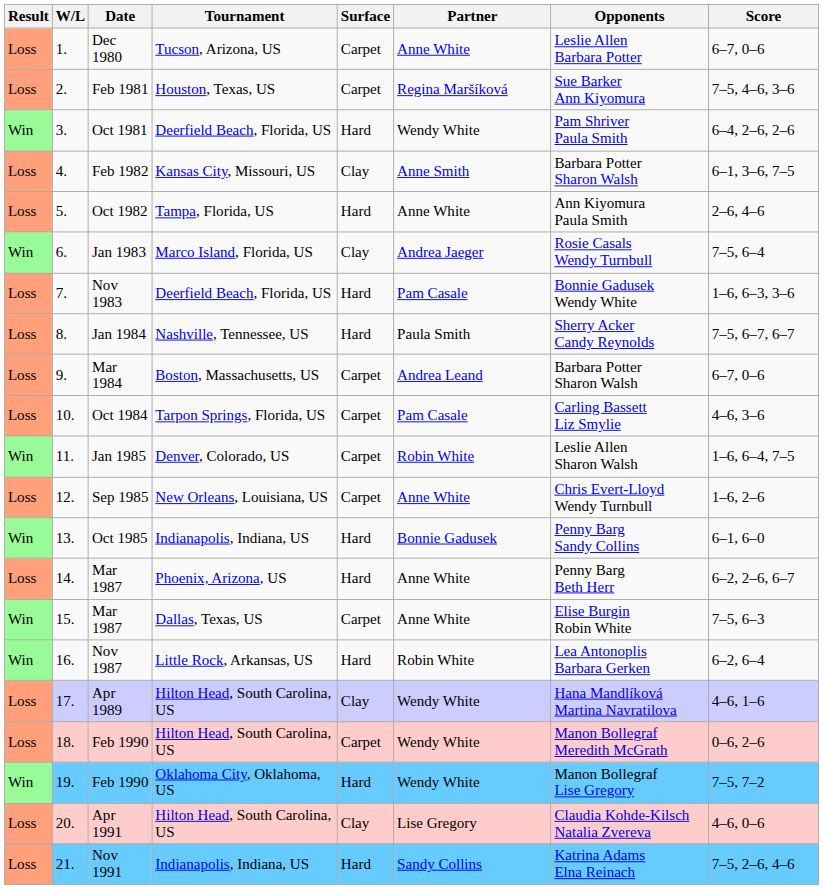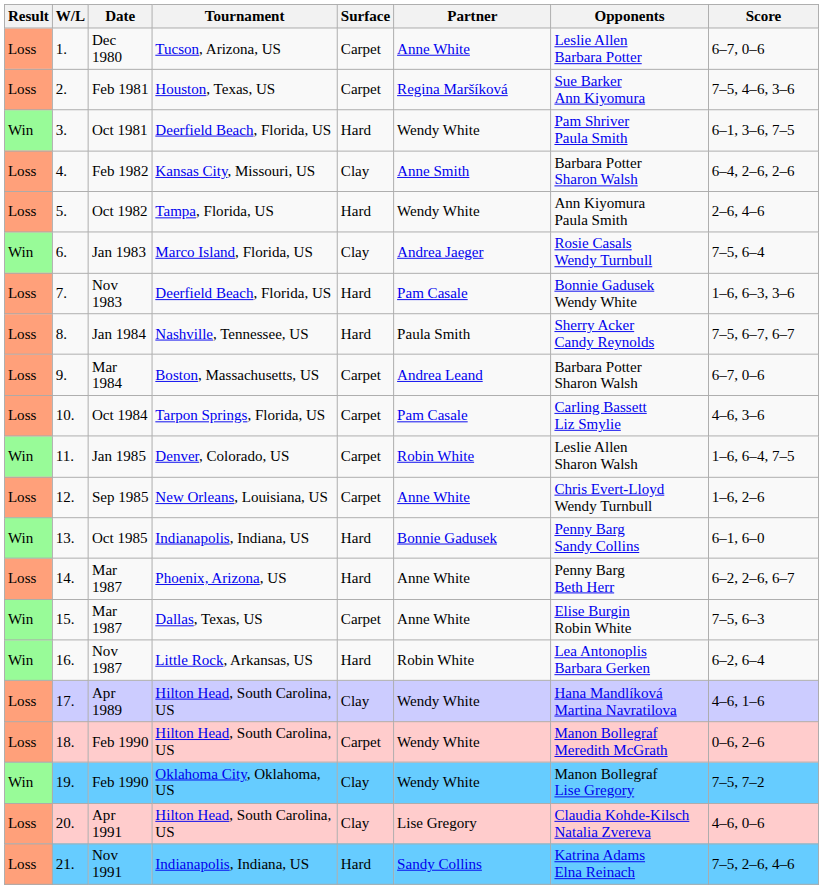 <table class="sortable wikitable">
 <tr>
 <th style="width:40px">Result</th>
 <th style="width:30px" class="unsortable">W/L</th>
 <th style="width:60px">Date</th>
 <th style="width:190px">Tournament</th>
 <th style="width:50px">Surface</th>
 <th style="width:160px">Partner</th>
 <th style="width:160px">Opponents</th>
 <th style="width:110px" class="unsortable">Score</th>
 </tr>
 <tr>
 <td style="background:#ffa07a;">Loss</td>
 <td>1.</td>
 <td>Dec 1980</td>
 <td><a href='#'>Tucson</a>, Arizona, US</td>
 <td>Carpet</td>
 <td> <a href='#'>Anne White</a></td>
 <td> <a href='#'>Leslie Allen</a> <br>  <a href='#'>Barbara Potter</a></td>
 <td>6–7, 0–6</td>
 </tr>
 <tr>
 <td style="background:#ffa07a;">Loss</td>
 <td>2.</td>
 <td>Feb 1981</td>
 <td><a href='#'>Houston</a>, Texas, US</td>
 <td>Carpet</td>
 <td> <a href='#'>Regina Maršíková</a></td>
 <td> <a href='#'>Sue Barker</a> <br>  <a href='#'>Ann Kiyomura</a></td>
 <td>7–5, 4–6, 3–6</td>
 </tr>
 <tr>
 <td style="background:#98fb98;">Win</td>
 <td>3.</td>
 <td>Oct 1981</td>
 <td><a href='#'>Deerfield Beach</a>, Florida, US</td>
 <td>Hard</td>
 <td> Wendy White</td>
 <td> <a href='#'>Pam Shriver</a> <br>  <a href='#'>Paula Smith</a></td>
-<td>6–4, 2–6, 2–6</td>
+<td>6–1, 3–6, 7–5</td>
 </tr>
 <tr>
 <td style="background:#ffa07a;">Loss</td>
 <td>4.</td>
 <td>Feb 1982</td>
 <td><a href='#'>Kansas City</a>, Missouri, US</td>
 <td>Clay</td>
 <td> <a href='#'>Anne Smith</a></td>
 <td> Barbara Potter <br>  <a href='#'>Sharon Walsh</a></td>
-<td>6–1, 3–6, 7–5</td>
+<td>6–4, 2–6, 2–6</td>
 </tr>
 <tr>
 <td style="background:#ffa07a;">Loss</td>
 <td>5.</td>
 <td>Oct 1982</td>
 <td><a href='#'>Tampa</a>, Florida, US</td>
 <td>Hard</td>
-<td> Anne White</td>
+<td> Wendy White</td>
 <td> Ann Kiyomura <br>  Paula Smith</td>
 <td>2–6, 4–6</td>
 </tr>
 <tr>
 <td style="background:#98fb98;">Win</td>
 <td>6.</td>
 <td>Jan 1983</td>
 <td><a href='#'>Marco Island</a>, Florida, US</td>
 <td>Clay</td>
 <td> <a href='#'>Andrea Jaeger</a></td>
 <td> <a href='#'>Rosie Casals</a> <br>  <a href='#'>Wendy Turnbull</a></td>
 <td>7–5, 6–4</td>
 </tr>
 <tr>
 <td style="background:#ffa07a;">Loss</td>
 <td>7.</td>
 <td>Nov 1983</td>
 <td><a href='#'>Deerfield Beach</a>, Florida, US</td>
 <td>Hard</td>
 <td> <a href='#'>Pam Casale</a></td>
 <td> <a href='#'>Bonnie Gadusek</a> <br>  Wendy White</td>
 <td>1–6, 6–3, 3–6</td>
 </tr>
 <tr>
 <td style="background:#ffa07a;">Loss</td>
 <td>8.</td>
 <td>Jan 1984</td>
 <td><a href='#'>Nashville</a>, Tennessee, US</td>
 <td>Hard</td>
 <td> Paula Smith</td>
 <td> <a href='#'>Sherry Acker</a> <br>  <a href='#'>Candy Reynolds</a></td>
 <td>7–5, 6–7, 6–7</td>
 </tr>
 <tr>
 <td style="background:#ffa07a;">Loss</td>
 <td>9.</td>
 <td>Mar 1984</td>
 <td><a href='#'>Boston</a>, Massachusetts, US</td>
 <td>Carpet</td>
 <td> <a href='#'>Andrea Leand</a></td>
 <td> Barbara Potter <br>  Sharon Walsh</td>
 <td>6–7, 0–6</td>
 </tr>
 <tr>
 <td style="background:#ffa07a;">Loss</td>
 <td>10.</td>
 <td>Oct 1984</td>
 <td><a href='#'>Tarpon Springs</a>, Florida, US</td>
 <td>Carpet</td>
 <td> <a href='#'>Pam Casale</a></td>
 <td> <a href='#'>Carling Bassett</a> <br>  <a href='#'>Liz Smylie</a></td>
 <td>4–6, 3–6</td>
 </tr>
 <tr>
 <td style="background:#98fb98;">Win</td>
 <td>11.</td>
 <td>Jan 1985</td>
 <td><a href='#'>Denver</a>, Colorado, US</td>
 <td>Carpet</td>
 <td> <a href='#'>Robin White</a></td>
 <td> Leslie Allen <br>  Sharon Walsh</td>
 <td>1–6, 6–4, 7–5</td>
 </tr>
 <tr>
 <td style="background:#ffa07a;">Loss</td>
 <td>12.</td>
 <td>Sep 1985</td>
 <td><a href='#'>New Orleans</a>, Louisiana, US</td>
 <td>Carpet</td>
 <td> <a href='#'>Anne White</a></td>
 <td> <a href='#'>Chris Evert-Lloyd</a> <br>  Wendy Turnbull</td>
 <td>1–6, 2–6</td>
 </tr>
 <tr>
 <td style="background:#98fb98;">Win</td>
 <td>13.</td>
 <td>Oct 1985</td>
 <td><a href='#'>Indianapolis</a>, Indiana, US</td>
 <td>Hard</td>
 <td> <a href='#'>Bonnie Gadusek</a></td>
 <td> <a href='#'>Penny Barg</a> <br>  <a href='#'>Sandy Collins</a></td>
 <td>6–1, 6–0</td>
 </tr>
 <tr>
 <td style="background:#ffa07a;">Loss</td>
 <td>14.</td>
 <td>Mar 1987</td>
 <td><a href='#'>Phoenix, Arizona</a>, US</td>
 <td>Hard</td>
 <td> Anne White</td>
 <td> Penny Barg <br>  <a href='#'>Beth Herr</a></td>
 <td>6–2, 2–6, 6–7</td>
 </tr>
 <tr>
 <td style="background:#98fb98;">Win</td>
 <td>15.</td>
 <td>Mar 1987</td>
 <td><a href='#'>Dallas</a>, Texas, US</td>
 <td>Carpet</td>
 <td> Anne White</td>
 <td> <a href='#'>Elise Burgin</a> <br>  Robin White</td>
 <td>7–5, 6–3</td>
 </tr>
 <tr>
 <td style="background:#98fb98;">Win</td>
 <td>16.</td>
 <td>Nov 1987</td>
 <td><a href='#'>Little Rock</a>, Arkansas, US</td>
 <td>Hard</td>
 <td> Robin White</td>
 <td> <a href='#'>Lea Antonoplis</a> <br>  <a href='#'>Barbara Gerken</a></td>
 <td>6–2, 6–4</td>
 </tr>
 <tr bgcolor="ccccff">
 <td style="background:#ffa07a;">Loss</td>
 <td>17.</td>
 <td>Apr 1989</td>
 <td><a href='#'>Hilton Head</a>, South Carolina, US</td>
 <td>Clay</td>
 <td> Wendy White</td>
 <td> <a href='#'>Hana Mandlíková</a> <br>  <a href='#'>Martina Navratilova</a></td>
 <td>4–6, 1–6</td>
 </tr>
 <tr bgcolor="ffcccc">
 <td style="background:#ffa07a;">Loss</td>
 <td>18.</td>
 <td>Feb 1990</td>
 <td><a href='#'>Hilton Head</a>, South Carolina, US</td>
 <td>Carpet</td>
 <td> Wendy White</td>
 <td> <a href='#'>Manon Bollegraf</a> <br>  <a href='#'>Meredith McGrath</a></td>
 <td>0–6, 2–6</td>
 </tr>
 <tr bgcolor="66CCFF">
 <td style="background:#98fb98;">Win</td>
 <td>19.</td>
 <td>Feb 1990</td>
 <td><a href='#'>Oklahoma City</a>, Oklahoma, US</td>
-<td>Hard</td>
+<td>Clay</td>
 <td> Wendy White</td>
 <td> Manon Bollegraf <br>  <a href='#'>Lise Gregory</a></td>
 <td>7–5, 7–2</td>
 </tr>
 <tr bgcolor="ffcccc">
 <td style="background:#ffa07a;">Loss</td>
 <td>20.</td>
 <td>Apr 1991</td>
 <td><a href='#'>Hilton Head</a>, South Carolina, US</td>
 <td>Clay</td>
 <td> Lise Gregory</td>
 <td> <a href='#'>Claudia Kohde-Kilsch</a> <br>  <a href='#'>Natalia Zvereva</a></td>
 <td>4–6, 0–6</td>
 </tr>
 <tr bgcolor="66CCFF">
 <td style="background:#ffa07a;">Loss</td>
 <td>21.</td>
 <td>Nov 1991</td>
 <td><a href='#'>Indianapolis</a>, Indiana, US</td>
 <td>Hard</td>
 <td> <a href='#'>Sandy Collins</a></td>
 <td> <a href='#'>Katrina Adams</a> <br>  <a href='#'>Elna Reinach</a></td>
 <td>7–5, 2–6, 4–6</td>
 </tr>
 </table>
